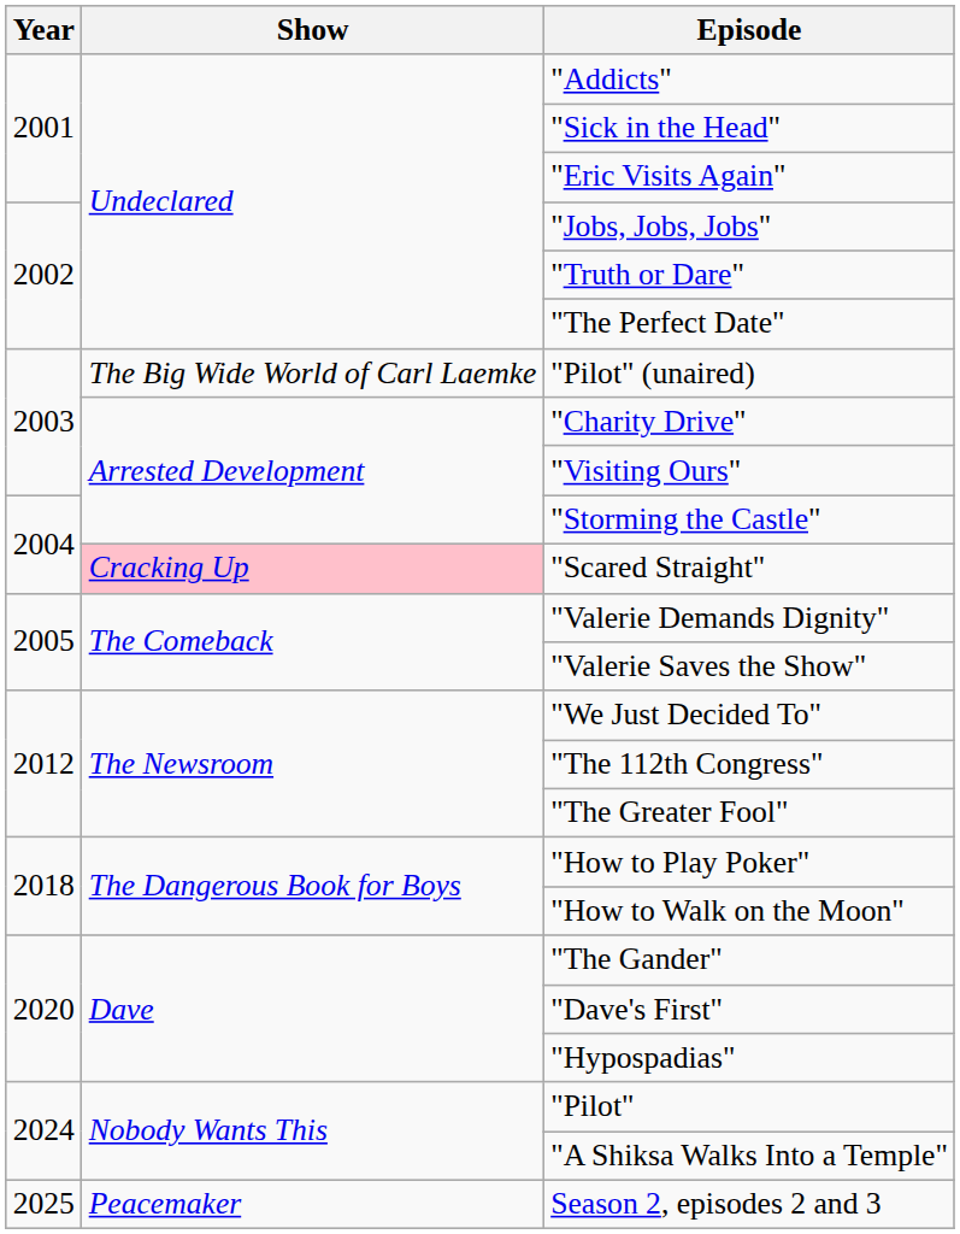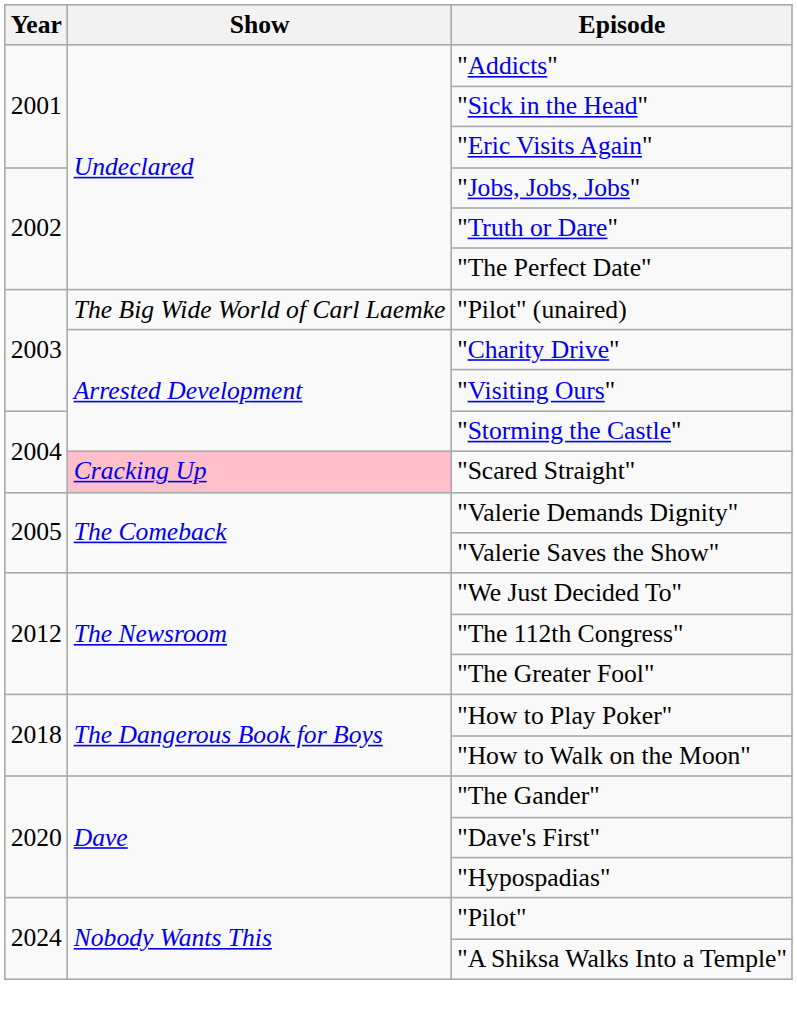 <table class="wikitable">
 <tr>
 <th>Year</th>
 <th>Show</th>
 <th>Episode</th>
 </tr>
 <tr>
 <td rowspan="3">2001</td>
 <td rowspan="6"><em><a href='#'>Undeclared</a></em></td>
 <td>"<a href='#'>Addicts</a>"</td>
 </tr>
 <tr>
 <td>"<a href='#'>Sick in the Head</a>"</td>
 </tr>
 <tr>
 <td>"<a href='#'>Eric Visits Again</a>"</td>
 </tr>
 <tr>
 <td rowspan="3">2002</td>
 <td>"<a href='#'>Jobs, Jobs, Jobs</a>"</td>
 </tr>
 <tr>
 <td>"<a href='#'>Truth or Dare</a>"</td>
 </tr>
 <tr>
 <td>"The Perfect Date"</td>
 </tr>
 <tr>
 <td rowspan="3">2003</td>
 <td><em>The Big Wide World of Carl Laemke</em></td>
 <td>"Pilot" (unaired)</td>
 </tr>
 <tr>
 <td rowspan="3"><em><a href='#'>Arrested Development</a></em></td>
 <td>"<a href='#'>Charity Drive</a>"</td>
 </tr>
 <tr>
 <td>"<a href='#'>Visiting Ours</a>"</td>
 </tr>
 <tr>
 <td rowspan="2">2004</td>
 <td>"<a href='#'>Storming the Castle</a>"</td>
 </tr>
 <tr>
 <td style="background: pink;"><em><a href='#'>Cracking Up</a></em></td>
 <td>"Scared Straight"</td>
 </tr>
 <tr>
 <td rowspan="2">2005</td>
 <td rowspan="2"><em><a href='#'>The Comeback</a></em></td>
 <td>"Valerie Demands Dignity"</td>
 </tr>
 <tr>
 <td>"Valerie Saves the Show"</td>
 </tr>
 <tr>
 <td rowspan="3">2012</td>
 <td rowspan="3"><em><a href='#'>The Newsroom</a></em></td>
 <td>"We Just Decided To"</td>
 </tr>
 <tr>
 <td>"The 112th Congress"</td>
 </tr>
 <tr>
 <td>"The Greater Fool"</td>
 </tr>
 <tr>
 <td rowspan="2">2018</td>
 <td rowspan="2"><em><a href='#'>The Dangerous Book for Boys</a></em></td>
 <td>"How to Play Poker"</td>
 </tr>
 <tr>
 <td>"How to Walk on the Moon"</td>
 </tr>
 <tr>
 <td rowspan="3">2020</td>
 <td rowspan="3"><em><a href='#'>Dave</a></em></td>
 <td>"The Gander"</td>
 </tr>
 <tr>
 <td>"Dave's First"</td>
 </tr>
 <tr>
 <td>"Hypospadias"</td>
 </tr>
 <tr>
 <td rowspan="2">2024</td>
 <td rowspan="2"><em><a href='#'>Nobody Wants This</a></em></td>
 <td>"Pilot"</td>
 </tr>
 <tr>
 <td>"A Shiksa Walks Into a Temple"</td>
 </tr>
-<tr>
-<td>2025</td>
-<td><a href='#'><em>Peacemaker</em></a></td>
-<td><a href='#'>Season 2</a>, episodes 2 and 3</td>
-</tr>
 </table>
